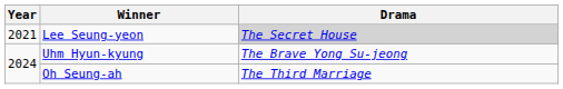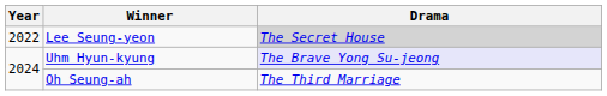 <table class="wikitable" style="width:600px">
 <tr>
 <th width=10>Year</th>
 <th>Winner</th>
 <th>Drama</th>
 </tr>
 <tr>
-<td>2021</td>
+<td>2022</td>
 <td><a href='#'>Lee Seung-yeon</a></td>
 <td style="background: lightgrey;"><em><a href='#'>The Secret House</a></em></td>
 </tr>
 <tr>
 <td rowspan=2>2024</td>
 <td><a href='#'>Uhm Hyun-kyung</a></td>
-<td><em><a href='#'>The Brave Yong Su-jeong</a></em></td>
+<td style="background: lavender;"><em><a href='#'>The Brave Yong Su-jeong</a></em></td>
 </tr>
 <tr>
 <td><a href='#'>Oh Seung-ah</a></td>
 <td><em><a href='#'>The Third Marriage</a></em></td>
 </tr>
 </table>
